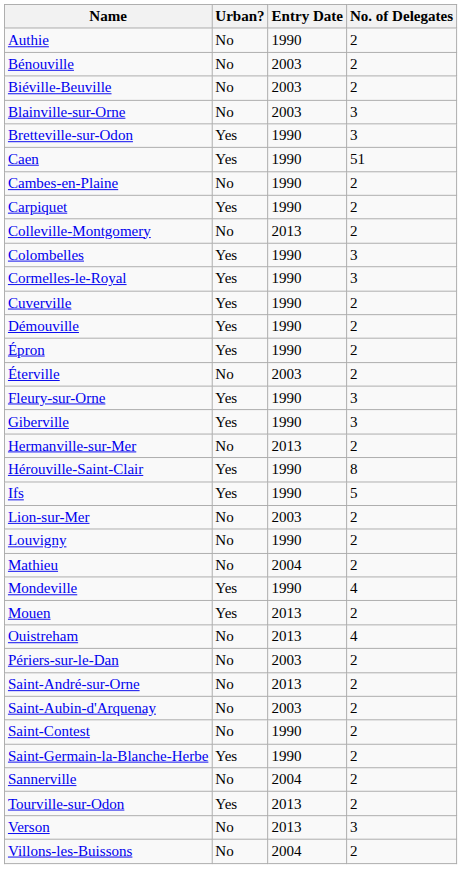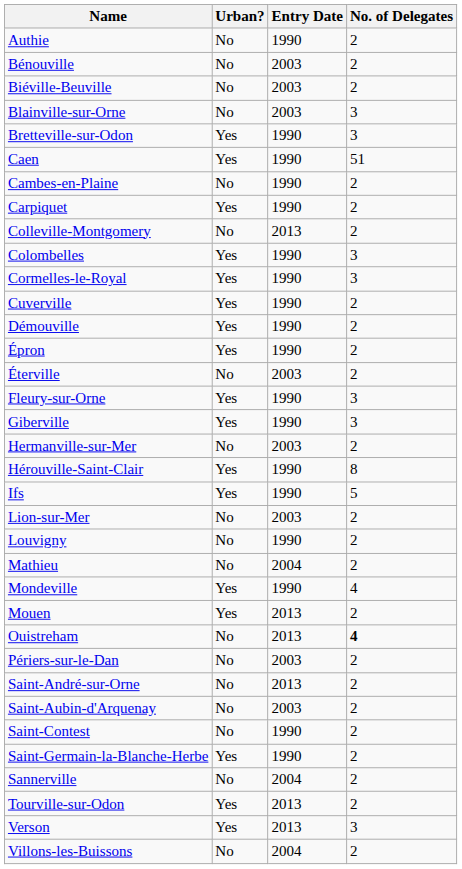 <table class="wikitable sortable">
 <tr>
 <th>Name</th>
 <th>Urban?</th>
 <th>Entry Date</th>
 <th>No. of Delegates</th>
 </tr>
 <tr>
 <td><a href='#'>Authie</a></td>
 <td>No</td>
 <td>1990</td>
 <td>2</td>
 </tr>
 <tr>
 <td><a href='#'>Bénouville</a></td>
 <td>No</td>
 <td>2003</td>
 <td>2</td>
 </tr>
 <tr>
 <td><a href='#'>Biéville-Beuville</a></td>
 <td>No</td>
 <td>2003</td>
 <td>2</td>
 </tr>
 <tr>
 <td><a href='#'>Blainville-sur-Orne</a></td>
 <td>No</td>
 <td>2003</td>
 <td>3</td>
 </tr>
 <tr>
 <td><a href='#'>Bretteville-sur-Odon</a></td>
 <td>Yes</td>
 <td>1990</td>
 <td>3</td>
 </tr>
 <tr>
 <td><a href='#'>Caen</a></td>
 <td>Yes</td>
 <td>1990</td>
 <td>51</td>
 </tr>
 <tr>
 <td><a href='#'>Cambes-en-Plaine</a></td>
 <td>No</td>
 <td>1990</td>
 <td>2</td>
 </tr>
 <tr>
 <td><a href='#'>Carpiquet</a></td>
 <td>Yes</td>
 <td>1990</td>
 <td>2</td>
 </tr>
 <tr>
 <td><a href='#'>Colleville-Montgomery</a></td>
 <td>No</td>
 <td>2013</td>
 <td>2</td>
 </tr>
 <tr>
 <td><a href='#'>Colombelles</a></td>
 <td>Yes</td>
 <td>1990</td>
 <td>3</td>
 </tr>
 <tr>
 <td><a href='#'>Cormelles-le-Royal</a></td>
 <td>Yes</td>
 <td>1990</td>
 <td>3</td>
 </tr>
 <tr>
 <td><a href='#'>Cuverville</a></td>
 <td>Yes</td>
 <td>1990</td>
 <td>2</td>
 </tr>
 <tr>
 <td><a href='#'>Démouville</a></td>
 <td>Yes</td>
 <td>1990</td>
 <td>2</td>
 </tr>
 <tr>
 <td><a href='#'>Épron</a></td>
 <td>Yes</td>
 <td>1990</td>
 <td>2</td>
 </tr>
 <tr>
 <td><a href='#'>Éterville</a></td>
 <td>No</td>
 <td>2003</td>
 <td>2</td>
 </tr>
 <tr>
 <td><a href='#'>Fleury-sur-Orne</a></td>
 <td>Yes</td>
 <td>1990</td>
 <td>3</td>
 </tr>
 <tr>
 <td><a href='#'>Giberville</a></td>
 <td>Yes</td>
 <td>1990</td>
 <td>3</td>
 </tr>
 <tr>
 <td><a href='#'>Hermanville-sur-Mer</a></td>
 <td>No</td>
-<td>2013</td>
+<td>2003</td>
 <td>2</td>
 </tr>
 <tr>
 <td><a href='#'>Hérouville-Saint-Clair</a></td>
 <td>Yes</td>
 <td>1990</td>
 <td>8</td>
 </tr>
 <tr>
 <td><a href='#'>Ifs</a></td>
 <td>Yes</td>
 <td>1990</td>
 <td>5</td>
 </tr>
 <tr>
 <td><a href='#'>Lion-sur-Mer</a></td>
 <td>No</td>
 <td>2003</td>
 <td>2</td>
 </tr>
 <tr>
 <td><a href='#'>Louvigny</a></td>
 <td>No</td>
 <td>1990</td>
 <td>2</td>
 </tr>
 <tr>
 <td><a href='#'>Mathieu</a></td>
 <td>No</td>
 <td>2004</td>
 <td>2</td>
 </tr>
 <tr>
 <td><a href='#'>Mondeville</a></td>
 <td>Yes</td>
 <td>1990</td>
 <td>4</td>
 </tr>
 <tr>
 <td><a href='#'>Mouen</a></td>
 <td>Yes</td>
 <td>2013</td>
 <td>2</td>
 </tr>
 <tr>
 <td><a href='#'>Ouistreham</a></td>
 <td>No</td>
 <td>2013</td>
-<td>4</td>
+<td><strong>4</strong></td>
 </tr>
 <tr>
 <td><a href='#'>Périers-sur-le-Dan</a></td>
 <td>No</td>
 <td>2003</td>
 <td>2</td>
 </tr>
 <tr>
 <td><a href='#'>Saint-André-sur-Orne</a></td>
 <td>No</td>
 <td>2013</td>
 <td>2</td>
 </tr>
 <tr>
 <td><a href='#'>Saint-Aubin-d'Arquenay</a></td>
 <td>No</td>
 <td>2003</td>
 <td>2</td>
 </tr>
 <tr>
 <td><a href='#'>Saint-Contest</a></td>
 <td>No</td>
 <td>1990</td>
 <td>2</td>
 </tr>
 <tr>
 <td><a href='#'>Saint-Germain-la-Blanche-Herbe</a></td>
 <td>Yes</td>
 <td>1990</td>
 <td>2</td>
 </tr>
 <tr>
 <td><a href='#'>Sannerville</a></td>
 <td>No</td>
 <td>2004</td>
 <td>2</td>
 </tr>
 <tr>
 <td><a href='#'>Tourville-sur-Odon</a></td>
 <td>Yes</td>
 <td>2013</td>
 <td>2</td>
 </tr>
 <tr>
 <td><a href='#'>Verson</a></td>
-<td>No</td>
+<td>Yes</td>
 <td>2013</td>
 <td>3</td>
 </tr>
 <tr>
 <td><a href='#'>Villons-les-Buissons</a></td>
 <td>No</td>
 <td>2004</td>
 <td>2</td>
 </tr>
 </table>
